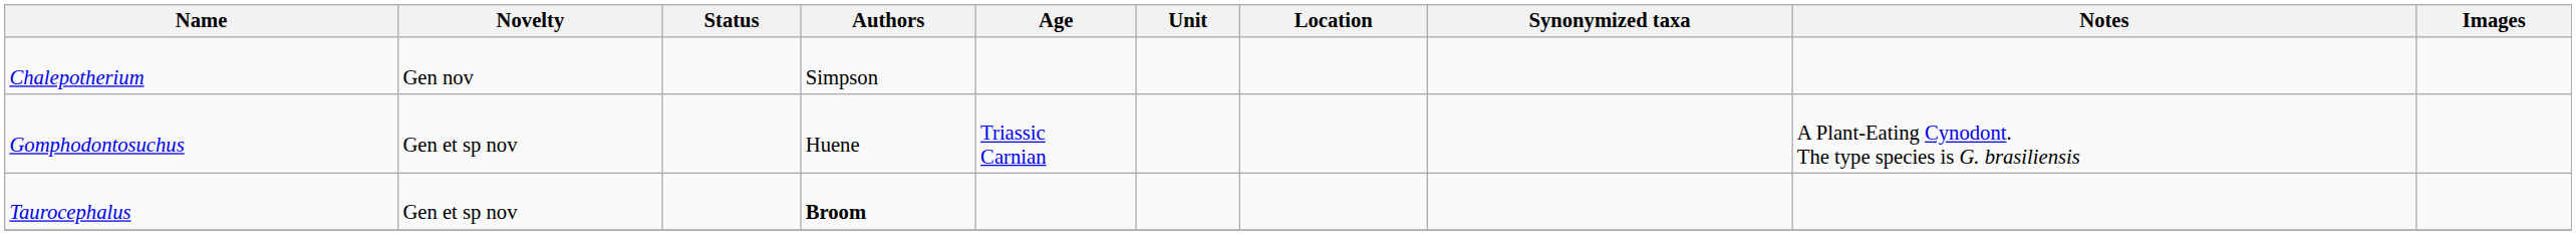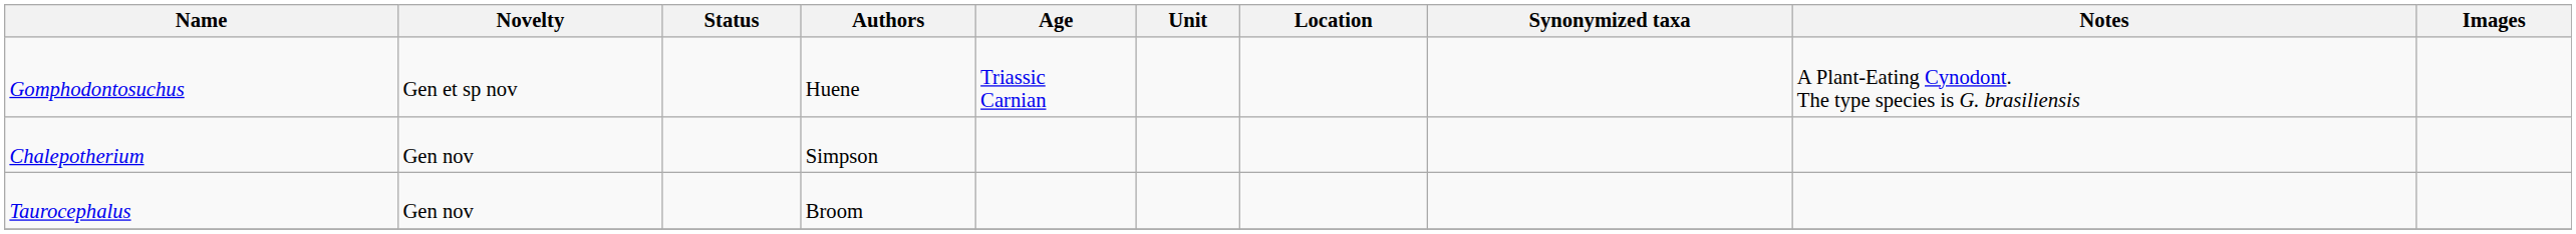 <table class="wikitable sortable" align="center" width="100%">
 <tr>
 <th>Name</th>
 <th>Novelty</th>
 <th>Status</th>
 <th>Authors</th>
 <th>Age</th>
 <th>Unit</th>
 <th>Location</th>
 <th>Synonymized taxa</th>
 <th>Notes</th>
 <th>Images</th>
 </tr>
 <tr>
+<td><br><em><a href='#'>Gomphodontosuchus</a></em></td>
+<td><br>Gen et sp nov</td>
+<td></td>
+<td><br>Huene</td>
+<td><br><a href='#'>Triassic</a><br><a href='#'>Carnian</a></td>
+<td></td>
+<td><br></td>
+<td></td>
+<td><br>A Plant-Eating <a href='#'>Cynodont</a>.<br>The type species is <em>G. brasiliensis</em></td>
+<td></td>
+</tr>
+<tr>
 <td><br><em><a href='#'>Chalepotherium</a></em></td>
 <td><br>Gen nov</td>
 <td></td>
 <td><br>Simpson</td>
 <td></td>
 <td></td>
 <td></td>
 <td></td>
 <td></td>
 <td></td>
 </tr>
 <tr>
-<td><br><em><a href='#'>Gomphodontosuchus</a></em></td>
-<td><br>Gen et sp nov</td>
+<td><br><em><a href='#'>Taurocephalus</a></em></td>
+<td><br>Gen nov</td>
 <td></td>
-<td><br>Huene</td>
-<td><br><a href='#'>Triassic</a><br><a href='#'>Carnian</a></td>
-<td></td>
-<td><br></td>
-<td></td>
-<td><br>A Plant-Eating <a href='#'>Cynodont</a>.<br>The type species is <em>G. brasiliensis</em></td>
-<td></td>
-</tr>
-<tr>
-<td><br><em><a href='#'>Taurocephalus</a></em></td>
-<td><br>Gen et sp nov</td>
-<td></td>
-<td><strong><br>Broom</strong></td>
+<td><br>Broom</td>
 <td></td>
 <td></td>
 <td><br></td>
 <td></td>
 <td></td>
 <td></td>
 </tr>
 <tr>
 </tr>
 </table>
